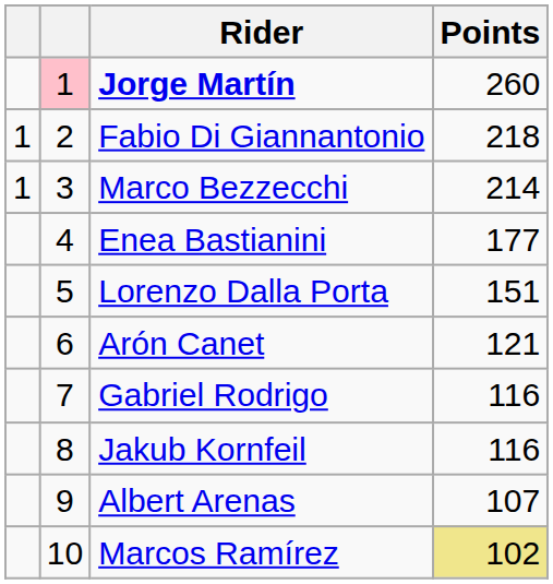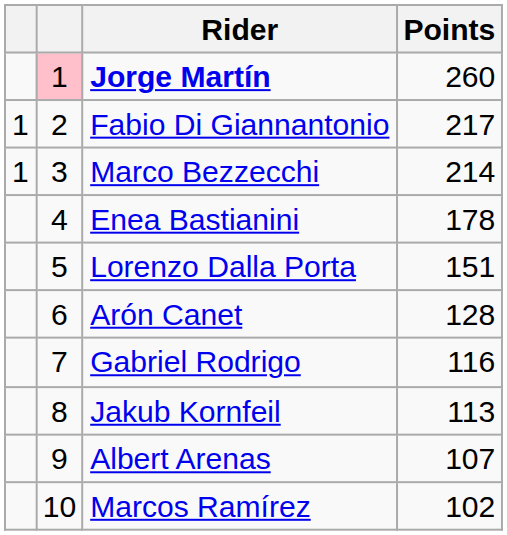 <table class="wikitable" style="font-size: 95%;">
 <tr>
 <th></th>
 <th></th>
 <th>Rider</th>
 <th>Points</th>
 </tr>
 <tr>
 <td align="left"></td>
 <td align=center style="background: pink;">1</td>
 <td> <strong><a href='#'>Jorge Martín</a></strong></td>
 <td align=right>260</td>
 </tr>
 <tr>
 <td align="left"> 1</td>
 <td align=center>2</td>
 <td> <a href='#'>Fabio Di Giannantonio</a></td>
-<td align=right>218</td>
+<td align=right>217</td>
 </tr>
 <tr>
 <td align="left"> 1</td>
 <td align=center>3</td>
 <td> <a href='#'>Marco Bezzecchi</a></td>
 <td align=right>214</td>
 </tr>
 <tr>
 <td align="left"></td>
 <td align=center>4</td>
 <td> <a href='#'>Enea Bastianini</a></td>
-<td align=right>177</td>
+<td align=right>178</td>
 </tr>
 <tr>
 <td align="left"></td>
 <td align=center>5</td>
 <td> <a href='#'>Lorenzo Dalla Porta</a></td>
 <td align=right>151</td>
 </tr>
 <tr>
 <td align="left"></td>
 <td align=center>6</td>
 <td> <a href='#'>Arón Canet</a></td>
-<td align=right>121</td>
+<td align=right>128</td>
 </tr>
 <tr>
 <td align="left"></td>
 <td align=center>7</td>
 <td> <a href='#'>Gabriel Rodrigo</a></td>
 <td align=right>116</td>
 </tr>
 <tr>
 <td align="left"></td>
 <td align=center>8</td>
 <td> <a href='#'>Jakub Kornfeil</a></td>
-<td align=right>116</td>
+<td align=right>113</td>
 </tr>
 <tr>
 <td align="left"></td>
 <td align=center>9</td>
 <td> <a href='#'>Albert Arenas</a></td>
 <td align=right>107</td>
 </tr>
 <tr>
 <td align="left"></td>
 <td align=center>10</td>
 <td> <a href='#'>Marcos Ramírez</a></td>
-<td align=right style="background: khaki;">102</td>
+<td align=right>102</td>
 </tr>
 </table>
